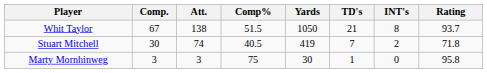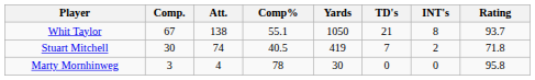 <table class="wikitable sortable">
 <tr>
 <th bgcolor="#DDDDFF" width="20%">Player</th>
 <th bgcolor="#DDDDFF" width="7%">Comp.</th>
 <th bgcolor="#DDDDFF" width="7%">Att.</th>
 <th bgcolor="#DDDDFF" width="10%">Comp%</th>
 <th bgcolor="#DDDDFF" width="7%">Yards</th>
 <th bgcolor="#DDDDFF" width="7%">TD's</th>
 <th bgcolor="#DDDDFF" width="7%">INT's</th>
 <th bgcolor="#DDDDFF" width="10%">Rating</th>
 </tr>
 <tr align="center">
 <td><a href='#'>Whit Taylor</a></td>
 <td>67</td>
 <td>138</td>
-<td>51.5</td>
+<td>55.1</td>
 <td>1050</td>
 <td>21</td>
 <td>8</td>
 <td>93.7</td>
 </tr>
 <tr align="center">
 <td><a href='#'>Stuart Mitchell</a></td>
 <td>30</td>
 <td>74</td>
 <td>40.5</td>
 <td>419</td>
 <td>7</td>
 <td>2</td>
 <td>71.8</td>
 </tr>
 <tr align="center">
 <td><a href='#'>Marty Mornhinweg</a></td>
 <td>3</td>
-<td>3</td>
-<td>75</td>
+<td>4</td>
+<td>78</td>
 <td>30</td>
-<td>1</td>
+<td>0</td>
 <td>0</td>
 <td>95.8</td>
 </tr>
 </table>
